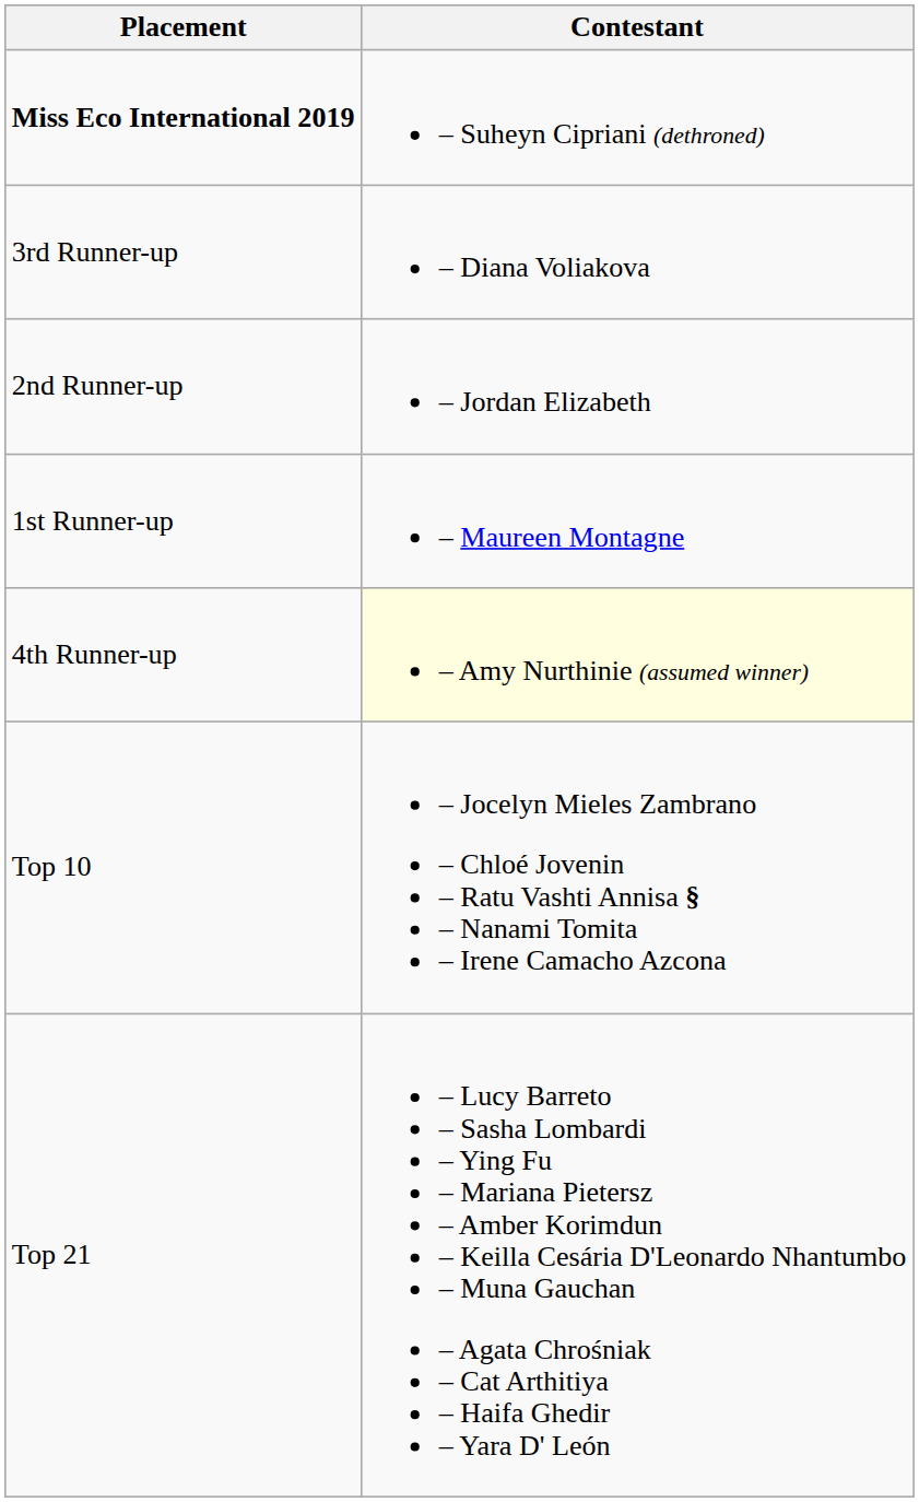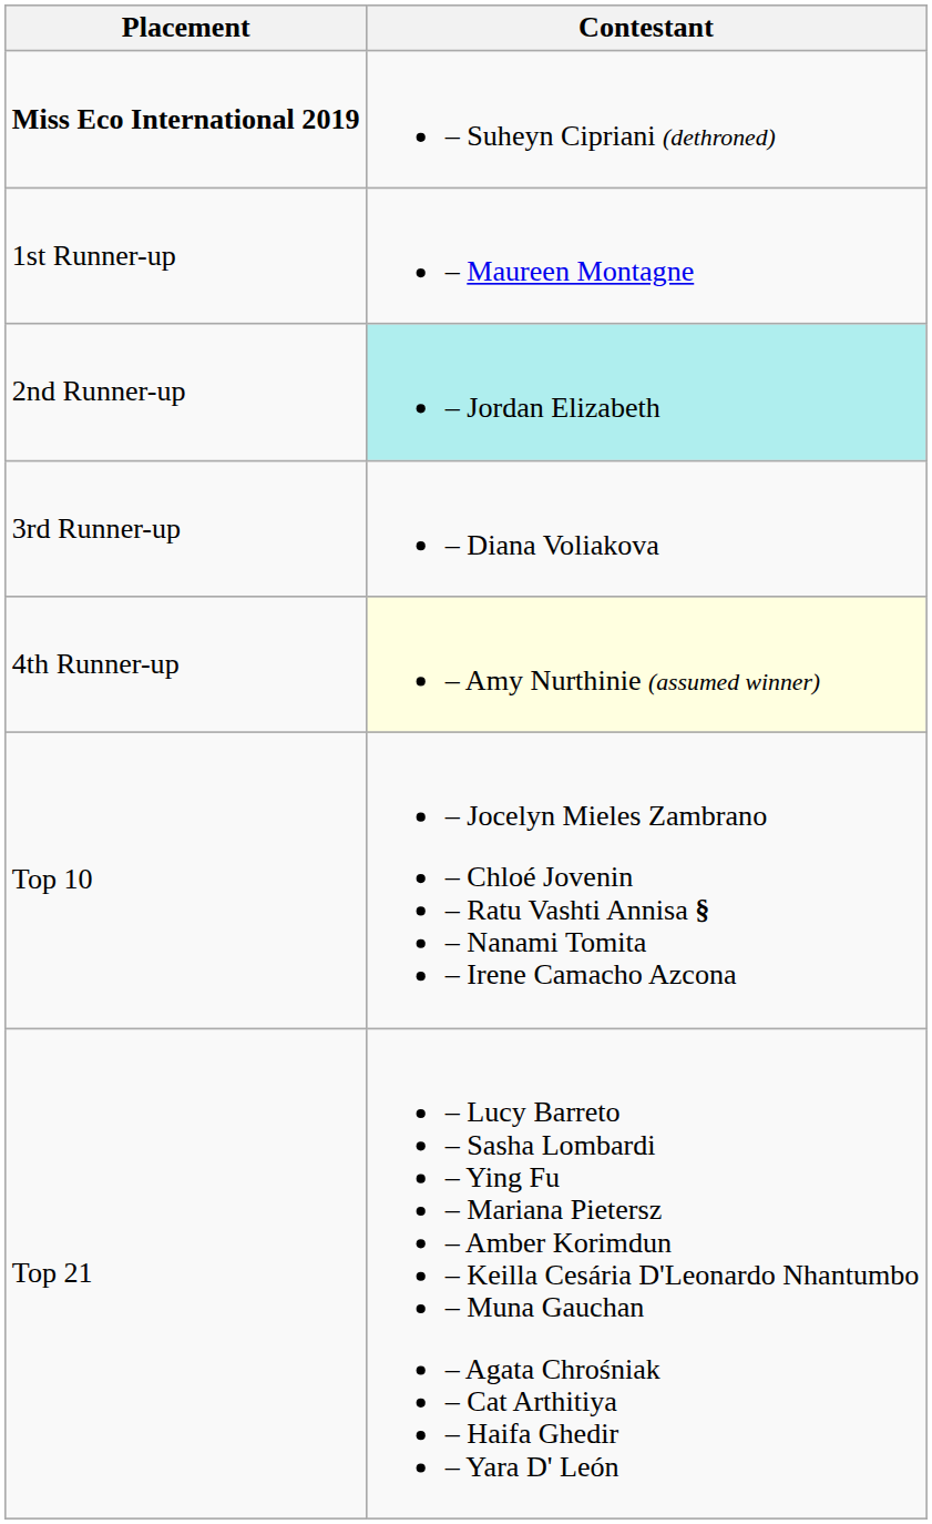 <table class="wikitable sortable">
 <tr>
 <th>Placement</th>
 <th>Contestant</th>
 </tr>
 <tr>
 <td><strong>Miss Eco International 2019</strong></td>
 <td><br><ul><li> – Suheyn Cipriani <small><em>(dethroned)</em></small></li></ul></td>
 </tr>
 <tr>
-<td>3rd Runner-up</td>
-<td><br><ul><li> – Diana Voliakova</li></ul></td>
+<td>1st Runner-up</td>
+<td><br><ul><li> – <a href='#'>Maureen Montagne</a></li></ul></td>
 </tr>
 <tr>
 <td>2nd Runner-up</td>
-<td><br><ul><li> – Jordan Elizabeth</li></ul></td>
+<td style="background: paleturquoise;"><br><ul><li> – Jordan Elizabeth</li></ul></td>
 </tr>
 <tr>
-<td>1st Runner-up</td>
-<td><br><ul><li> – <a href='#'>Maureen Montagne</a></li></ul></td>
+<td>3rd Runner-up</td>
+<td><br><ul><li> – Diana Voliakova</li></ul></td>
 </tr>
 <tr>
 <td>4th Runner-up</td>
 <td style="background: lightyellow;"><br><ul><li> – Amy Nurthinie<strong></strong> <small><em>(assumed winner)</em></small></li></ul></td>
 </tr>
 <tr>
 <td>Top 10</td>
 <td><br><ul><li> – Jocelyn Mieles Zambrano</li></ul><ul><li> – Chloé Jovenin</li><li> – Ratu Vashti Annisa <strong>§</strong></li><li> – Nanami Tomita</li><li> – Irene Camacho Azcona</li></ul></td>
 </tr>
 <tr>
 <td>Top 21</td>
 <td><br><ul><li> – Lucy Barreto</li><li> – Sasha Lombardi</li><li> – Ying Fu</li><li> – Mariana Pietersz</li><li> – Amber Korimdun</li><li> – Keilla Cesária D'Leonardo Nhantumbo</li><li> – Muna Gauchan</li></ul><ul><li> – Agata Chrośniak</li><li> – Cat Arthitiya</li><li> – Haifa Ghedir</li><li> – Yara D' León</li></ul></td>
 </tr>
 </table>
